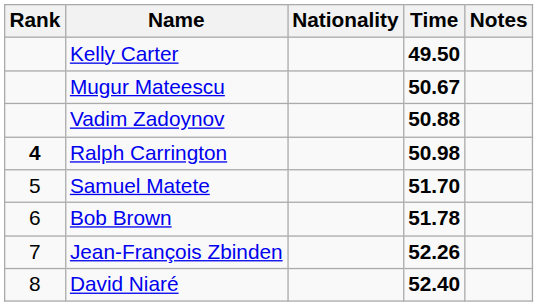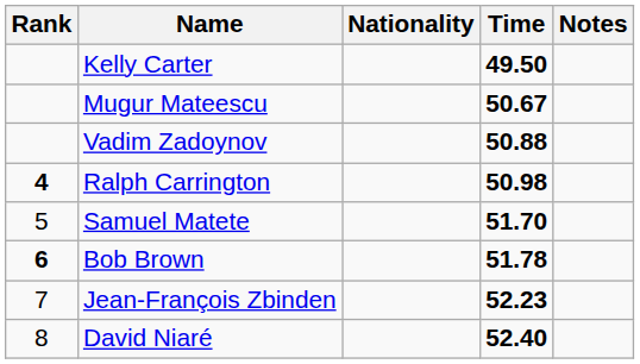 <table class="wikitable sortable" style="text-align:center">
 <tr>
 <th>Rank</th>
 <th>Name</th>
 <th>Nationality</th>
 <th>Time</th>
 <th>Notes</th>
 </tr>
 <tr>
 <td></td>
 <td align=left><a href='#'>Kelly Carter</a></td>
 <td align=left></td>
 <td><strong>49.50</strong></td>
 <td></td>
 </tr>
 <tr>
 <td></td>
 <td align=left><a href='#'>Mugur Mateescu</a></td>
 <td align=left></td>
 <td><strong>50.67</strong></td>
 <td></td>
 </tr>
 <tr>
 <td></td>
 <td align=left><a href='#'>Vadim Zadoynov</a></td>
 <td align=left></td>
 <td><strong>50.88</strong></td>
 <td></td>
 </tr>
 <tr>
 <td><strong>4</strong></td>
 <td align=left><a href='#'>Ralph Carrington</a></td>
 <td align=left></td>
 <td><strong>50.98</strong></td>
 <td></td>
 </tr>
 <tr>
 <td>5</td>
 <td align=left><a href='#'>Samuel Matete</a></td>
 <td align=left></td>
 <td><strong>51.70</strong></td>
 <td></td>
 </tr>
 <tr>
-<td>6</td>
+<td><strong>6</strong></td>
 <td align=left><a href='#'>Bob Brown</a></td>
 <td align=left></td>
 <td><strong>51.78</strong></td>
 <td></td>
 </tr>
 <tr>
 <td>7</td>
 <td align=left><a href='#'>Jean-François Zbinden</a></td>
 <td align=left></td>
-<td><strong>52.26</strong></td>
+<td><strong>52.23</strong></td>
 <td></td>
 </tr>
 <tr>
 <td>8</td>
 <td align=left><a href='#'>David Niaré</a></td>
 <td align=left></td>
 <td><strong>52.40</strong></td>
 <td></td>
 </tr>
 </table>
